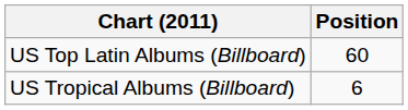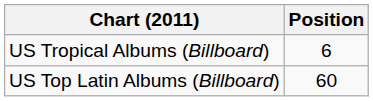 <table class="wikitable">
 <tr>
 <th>Chart (2011)</th>
 <th>Position</th>
 </tr>
 <tr>
+<td>US Tropical Albums (<em>Billboard</em>)</td>
+<td style="text-align:center;">6</td>
+</tr>
+<tr>
 <td>US Top Latin Albums (<em>Billboard</em>)</td>
 <td style="text-align:center;">60</td>
 </tr>
-<tr>
-<td>US Tropical Albums (<em>Billboard</em>)</td>
-<td style="text-align:center;">6</td>
-</tr>
 </table>
